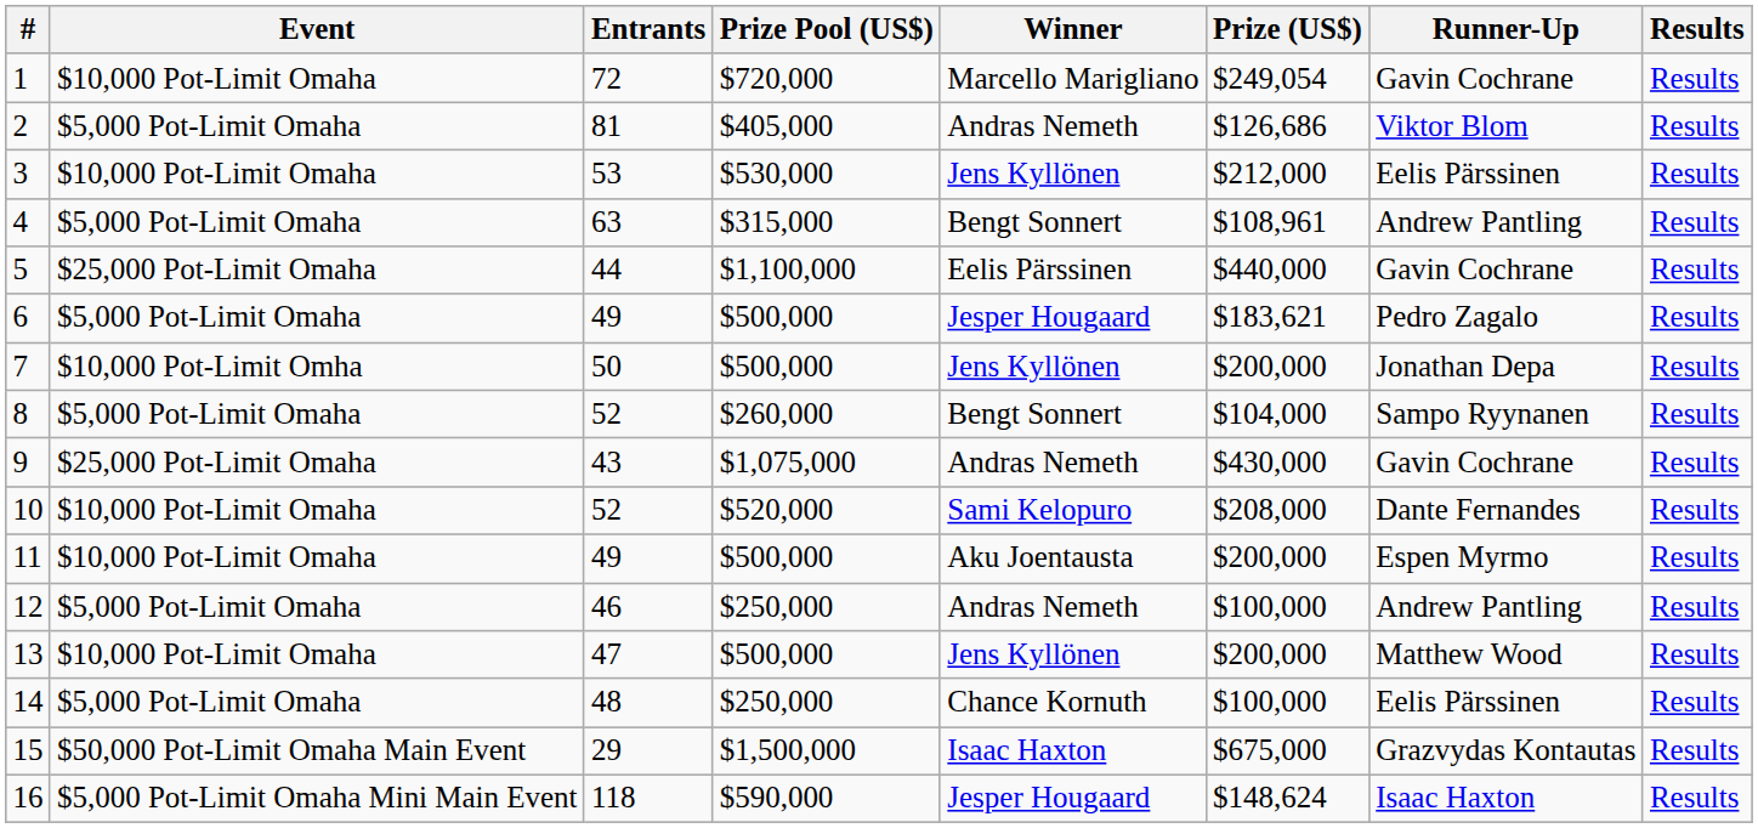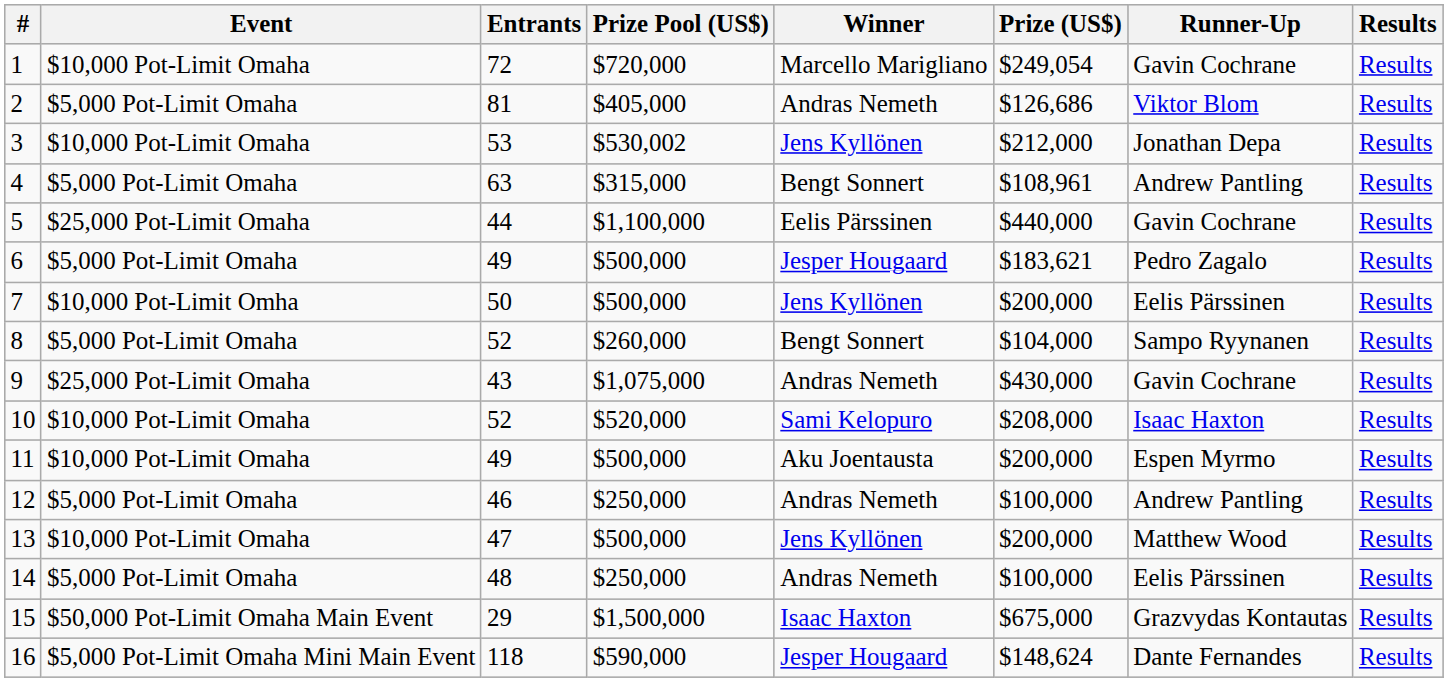 <table class="wikitable sortable">
 <tr>
 <th>#</th>
 <th>Event</th>
 <th>Entrants</th>
 <th>Prize Pool (US$)</th>
 <th>Winner</th>
 <th>Prize (US$)</th>
 <th>Runner-Up</th>
 <th>Results</th>
 </tr>
 <tr>
 <td>1</td>
 <td>$10,000 Pot-Limit Omaha</td>
 <td>72</td>
 <td>$720,000</td>
 <td> Marcello Marigliano</td>
 <td>$249,054</td>
 <td> Gavin Cochrane</td>
 <td><a href='#'>Results</a></td>
 </tr>
 <tr>
 <td>2</td>
 <td>$5,000 Pot-Limit Omaha</td>
 <td>81</td>
 <td>$405,000</td>
 <td> Andras Nemeth</td>
 <td>$126,686</td>
 <td> <a href='#'>Viktor Blom</a></td>
 <td><a href='#'>Results</a></td>
 </tr>
 <tr>
 <td>3</td>
 <td>$10,000 Pot-Limit Omaha</td>
 <td>53</td>
-<td>$530,000</td>
+<td>$530,002</td>
 <td> <a href='#'>Jens Kyllönen</a></td>
 <td>$212,000</td>
-<td> Eelis Pärssinen</td>
+<td> Jonathan Depa</td>
 <td><a href='#'>Results</a></td>
 </tr>
 <tr>
 <td>4</td>
 <td>$5,000 Pot-Limit Omaha</td>
 <td>63</td>
 <td>$315,000</td>
 <td> Bengt Sonnert</td>
 <td>$108,961</td>
 <td> Andrew Pantling</td>
 <td><a href='#'>Results</a></td>
 </tr>
 <tr>
 <td>5</td>
 <td>$25,000 Pot-Limit Omaha</td>
 <td>44</td>
 <td>$1,100,000</td>
 <td> Eelis Pärssinen</td>
 <td>$440,000</td>
 <td> Gavin Cochrane</td>
 <td><a href='#'>Results</a></td>
 </tr>
 <tr>
 <td>6</td>
 <td>$5,000 Pot-Limit Omaha</td>
 <td>49</td>
 <td>$500,000</td>
 <td> <a href='#'>Jesper Hougaard</a></td>
 <td>$183,621</td>
 <td> Pedro Zagalo</td>
 <td><a href='#'>Results</a></td>
 </tr>
 <tr>
 <td>7</td>
 <td>$10,000 Pot-Limit Omha</td>
 <td>50</td>
 <td>$500,000</td>
 <td> <a href='#'>Jens Kyllönen</a></td>
 <td>$200,000</td>
-<td> Jonathan Depa</td>
+<td> Eelis Pärssinen</td>
 <td><a href='#'>Results</a></td>
 </tr>
 <tr>
 <td>8</td>
 <td>$5,000 Pot-Limit Omaha</td>
 <td>52</td>
 <td>$260,000</td>
 <td> Bengt Sonnert</td>
 <td>$104,000</td>
 <td> Sampo Ryynanen</td>
 <td><a href='#'>Results</a></td>
 </tr>
 <tr>
 <td>9</td>
 <td>$25,000 Pot-Limit Omaha</td>
 <td>43</td>
 <td>$1,075,000</td>
 <td> Andras Nemeth</td>
 <td>$430,000</td>
 <td> Gavin Cochrane</td>
 <td><a href='#'>Results</a></td>
 </tr>
 <tr>
 <td>10</td>
 <td>$10,000 Pot-Limit Omaha</td>
 <td>52</td>
 <td>$520,000</td>
 <td> <a href='#'>Sami Kelopuro</a></td>
 <td>$208,000</td>
-<td> Dante Fernandes</td>
+<td> <a href='#'>Isaac Haxton</a></td>
 <td><a href='#'>Results</a></td>
 </tr>
 <tr>
 <td>11</td>
 <td>$10,000 Pot-Limit Omaha</td>
 <td>49</td>
 <td>$500,000</td>
 <td> Aku Joentausta</td>
 <td>$200,000</td>
 <td> Espen Myrmo</td>
 <td><a href='#'>Results</a></td>
 </tr>
 <tr>
 <td>12</td>
 <td>$5,000 Pot-Limit Omaha</td>
 <td>46</td>
 <td>$250,000</td>
 <td> Andras Nemeth</td>
 <td>$100,000</td>
 <td> Andrew Pantling</td>
 <td><a href='#'>Results</a></td>
 </tr>
 <tr>
 <td>13</td>
 <td>$10,000 Pot-Limit Omaha</td>
 <td>47</td>
 <td>$500,000</td>
 <td> <a href='#'>Jens Kyllönen</a></td>
 <td>$200,000</td>
 <td> Matthew Wood</td>
 <td><a href='#'>Results</a></td>
 </tr>
 <tr>
 <td>14</td>
 <td>$5,000 Pot-Limit Omaha</td>
 <td>48</td>
 <td>$250,000</td>
-<td> Chance Kornuth</td>
+<td> Andras Nemeth</td>
 <td>$100,000</td>
 <td> Eelis Pärssinen</td>
 <td><a href='#'>Results</a></td>
 </tr>
 <tr>
 <td>15</td>
 <td>$50,000 Pot-Limit Omaha Main Event</td>
 <td>29</td>
 <td>$1,500,000</td>
 <td> <a href='#'>Isaac Haxton</a></td>
 <td>$675,000</td>
 <td> Grazvydas Kontautas</td>
 <td><a href='#'>Results</a></td>
 </tr>
 <tr>
 <td>16</td>
 <td>$5,000 Pot-Limit Omaha Mini Main Event</td>
 <td>118</td>
 <td>$590,000</td>
 <td> <a href='#'>Jesper Hougaard</a></td>
 <td>$148,624</td>
-<td> <a href='#'>Isaac Haxton</a></td>
+<td> Dante Fernandes</td>
 <td><a href='#'>Results</a></td>
 </tr>
 </table>
